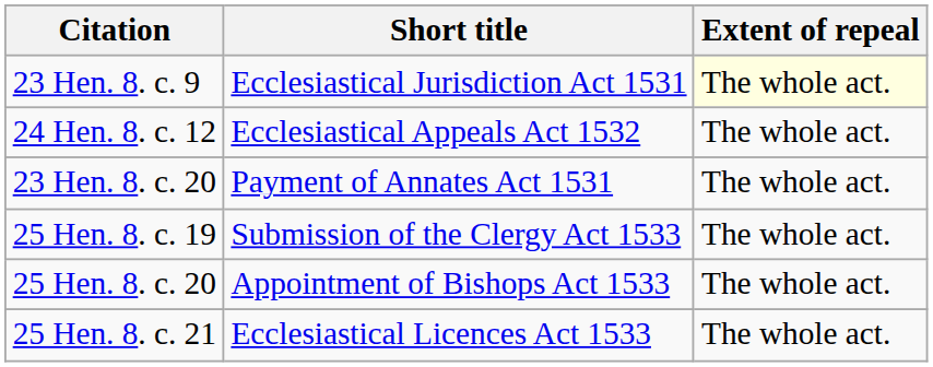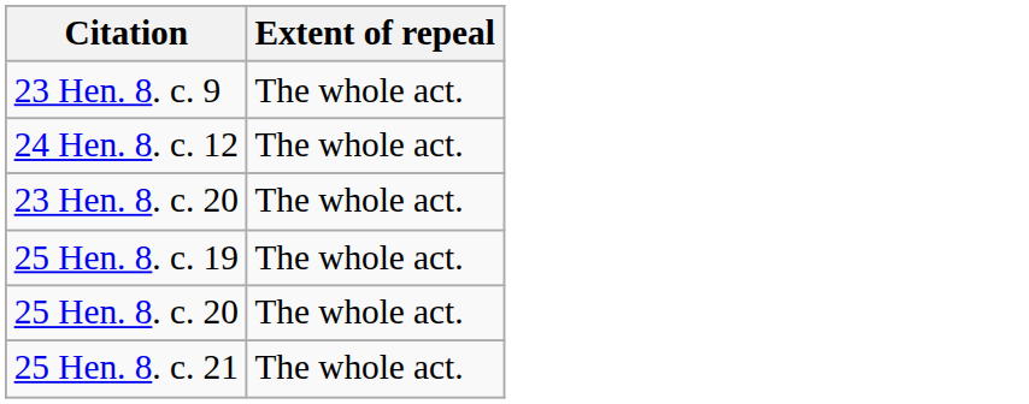 <table class="wikitable">
 <tr>
 <th>Citation</th>
-<th>Short title</th>
 <th>Extent of repeal</th>
 </tr>
 <tr>
 <td><a href='#'>23 Hen. 8</a>. c. 9</td>
-<td><a href='#'>Ecclesiastical Jurisdiction Act 1531</a></td>
-<td style="background: lightyellow;">The whole act.</td>
+<td>The whole act.</td>
 </tr>
 <tr>
 <td><a href='#'>24 Hen. 8</a>. c. 12</td>
-<td><a href='#'>Ecclesiastical Appeals Act 1532</a></td>
 <td>The whole act.</td>
 </tr>
 <tr>
 <td><a href='#'>23 Hen. 8</a>. c. 20</td>
-<td><a href='#'>Payment of Annates Act 1531</a></td>
 <td>The whole act.</td>
 </tr>
 <tr>
 <td><a href='#'>25 Hen. 8</a>. c. 19</td>
-<td><a href='#'>Submission of the Clergy Act 1533</a></td>
 <td>The whole act.</td>
 </tr>
 <tr>
 <td><a href='#'>25 Hen. 8</a>. c. 20</td>
-<td><a href='#'>Appointment of Bishops Act 1533</a></td>
 <td>The whole act.</td>
 </tr>
 <tr>
 <td><a href='#'>25 Hen. 8</a>. c. 21</td>
-<td><a href='#'>Ecclesiastical Licences Act 1533</a></td>
 <td>The whole act.</td>
 </tr>
 </table>
